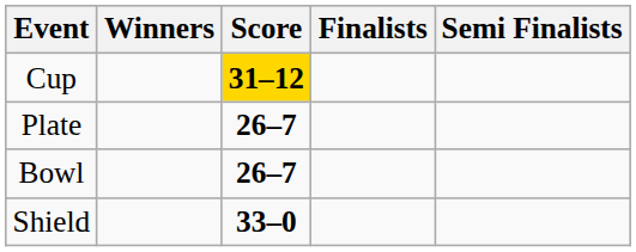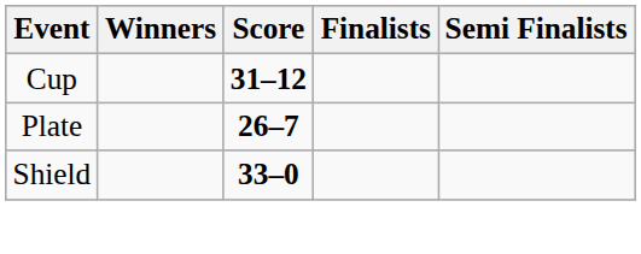 <table class="wikitable" style="text-align: center">
 <tr>
 <th>Event</th>
 <th>Winners</th>
 <th>Score</th>
 <th>Finalists</th>
 <th>Semi Finalists</th>
 </tr>
 <tr>
 <td>Cup</td>
 <td align=left><strong></strong></td>
-<td style="background: gold;"><strong>31–12</strong></td>
+<td><strong>31–12</strong></td>
 <td align=left></td>
 <td align=left><br></td>
 </tr>
 <tr>
 <td>Plate</td>
-<td align=left><strong></strong></td>
-<td><strong>26–7</strong></td>
-<td align=left></td>
-<td align=left><br></td>
-</tr>
-<tr>
-<td>Bowl</td>
 <td align=left><strong></strong></td>
 <td><strong>26–7</strong></td>
 <td align=left></td>
 <td align=left><br></td>
 </tr>
 <tr>
 <td>Shield</td>
 <td align=left><strong></strong></td>
 <td><strong>33–0</strong></td>
 <td align=left></td>
 <td align=left><br></td>
 </tr>
 </table>
